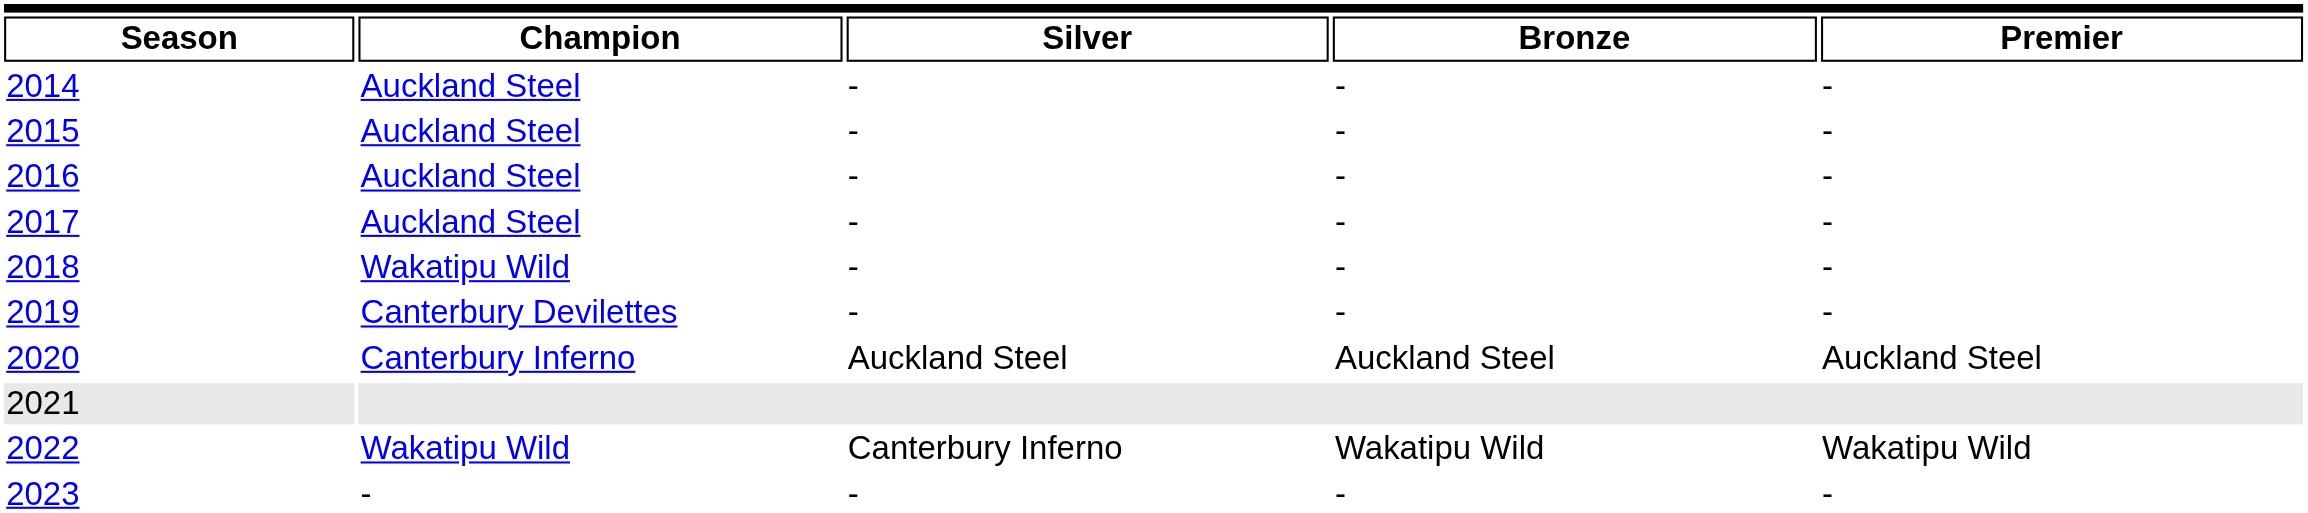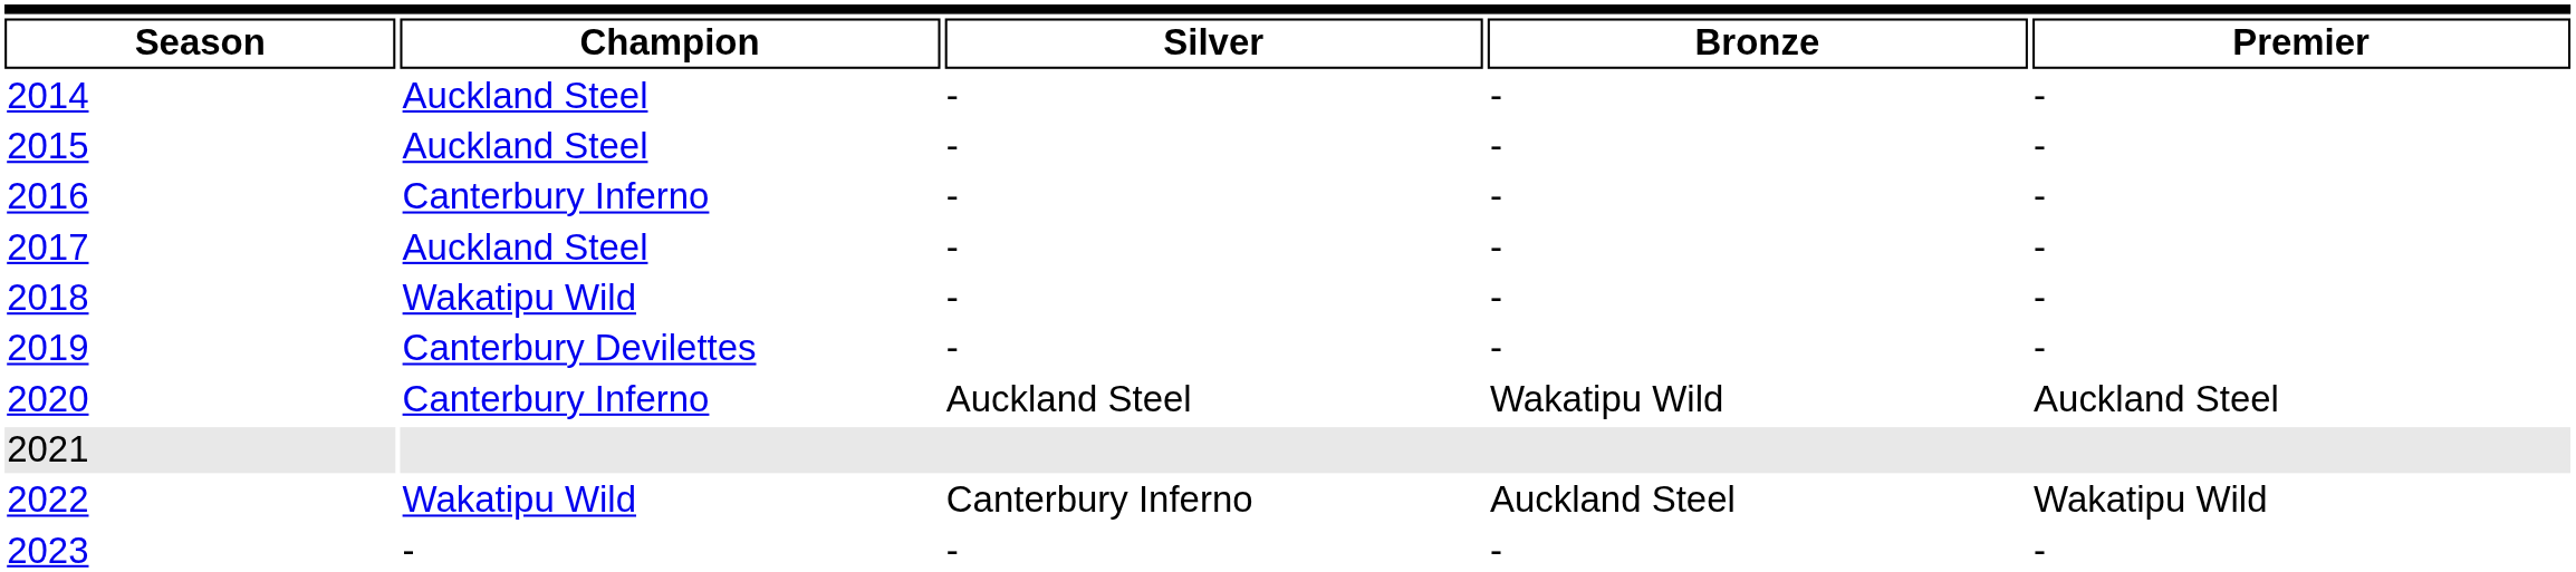 <table class="toccolours" style="width:70em;text-align: left">
 <tr>
 <th colspan="5" style="background:#000000;color:white;border:#000000 1px solid"></th>
 </tr>
 <tr>
 <th style="background:#FFFFFF;color:black;border:#000000 1px solid; text-align:center; width: 40px">Season</th>
 <th style="background:#FFFFFF;color:black;border:#000000 1px solid; text-align:center; width: 80px"> Champion</th>
 <th style="background:#FFFFFF;color:black;border:#000000 1px solid; text-align:center; width: 80px"> Silver</th>
 <th style="background:#FFFFFF;color:black;border:#000000 1px solid; text-align:center; width: 80px"> Bronze</th>
 <th style="background:#FFFFFF;color:black;border:#000000 1px solid; text-align:center; width: 80px">Premier</th>
 </tr>
 <tr>
 <td><a href='#'>2014</a></td>
 <td><a href='#'>Auckland Steel</a></td>
 <td>-</td>
 <td>-</td>
 <td>-</td>
 </tr>
 <tr>
 <td><a href='#'>2015</a></td>
 <td><a href='#'>Auckland Steel</a></td>
 <td>-</td>
 <td>-</td>
 <td>-</td>
 </tr>
 <tr>
 <td><a href='#'>2016</a></td>
-<td><a href='#'>Auckland Steel</a></td>
+<td><a href='#'>Canterbury Inferno</a></td>
 <td>-</td>
 <td>-</td>
 <td>-</td>
 </tr>
 <tr>
 <td><a href='#'>2017</a></td>
 <td><a href='#'>Auckland Steel</a></td>
 <td>-</td>
 <td>-</td>
 <td>-</td>
 </tr>
 <tr>
 <td><a href='#'>2018</a></td>
 <td><a href='#'>Wakatipu Wild</a></td>
 <td>-</td>
 <td>-</td>
 <td>-</td>
 </tr>
 <tr>
 <td><a href='#'>2019</a></td>
 <td><a href='#'>Canterbury Devilettes</a></td>
 <td>-</td>
 <td>-</td>
 <td>-</td>
 </tr>
 <tr>
 <td><a href='#'>2020</a></td>
 <td><a href='#'>Canterbury Inferno</a></td>
 <td>Auckland Steel</td>
-<td>Auckland Steel</td>
+<td>Wakatipu Wild</td>
 <td>Auckland Steel</td>
 </tr>
 <tr>
 <td bgcolor="#e8e8e8">2021</td>
 <td colspan=4 bgcolor="#e8e8e8"></td>
 </tr>
 <tr>
 <td><a href='#'>2022</a></td>
 <td><a href='#'>Wakatipu Wild</a></td>
 <td>Canterbury Inferno</td>
-<td>Wakatipu Wild</td>
+<td>Auckland Steel</td>
 <td>Wakatipu Wild</td>
 </tr>
 <tr>
 <td><a href='#'>2023</a></td>
 <td>-</td>
 <td>-</td>
 <td>-</td>
 <td>-</td>
 </tr>
 <tr>
 </tr>
 </table>
